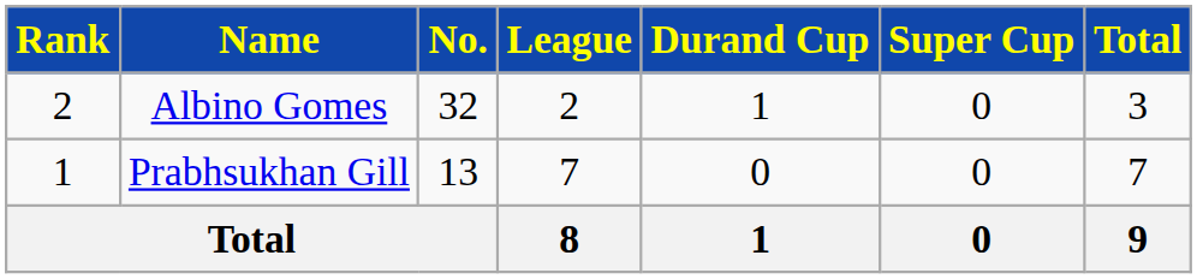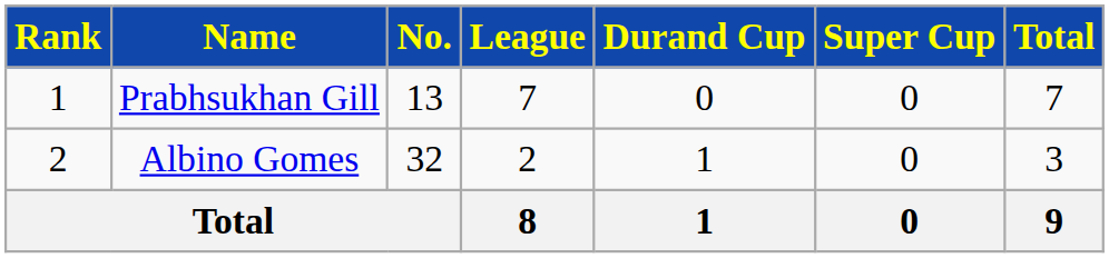 <table class="wikitable sortable" style="font-size: 95%; text-align: center;">
 <tr>
 <th style="background:#1047AB; color:#FFFF00; text-align:center;">Rank</th>
 <th style="background:#1047AB; color:#FFFF00; text-align:center;">Name</th>
 <th style="background:#1047AB; color:#FFFF00; text-align:center;">No.</th>
 <th style="background:#1047AB; color:#FFFF00; text-align:center;">League</th>
 <th style="background:#1047AB; color:#FFFF00; text-align:center;">Durand Cup</th>
 <th style="background:#1047AB; color:#FFFF00; text-align:center;">Super Cup</th>
 <th style="background:#1047AB; color:#FFFF00; text-align:center;">Total</th>
 </tr>
 <tr>
+<td>1</td>
+<td> <a href='#'>Prabhsukhan Gill</a></td>
+<td 13>13</td>
+<td>7</td>
+<td>0</td>
+<td>0</td>
+<td>7</td>
+</tr>
+<tr>
 <td>2</td>
 <td> <a href='#'>Albino Gomes</a></td>
 <td>32</td>
 <td>2</td>
 <td>1</td>
 <td>0</td>
 <td>3</td>
 </tr>
 <tr>
-<td>1</td>
-<td> <a href='#'>Prabhsukhan Gill</a></td>
-<td 13>13</td>
-<td>7</td>
-<td>0</td>
-<td>0</td>
-<td>7</td>
-</tr>
-<tr>
 <th colspan="3">Total</th>
 <th>8</th>
 <th>1</th>
 <th>0</th>
 <th>9</th>
 </tr>
 </table>
